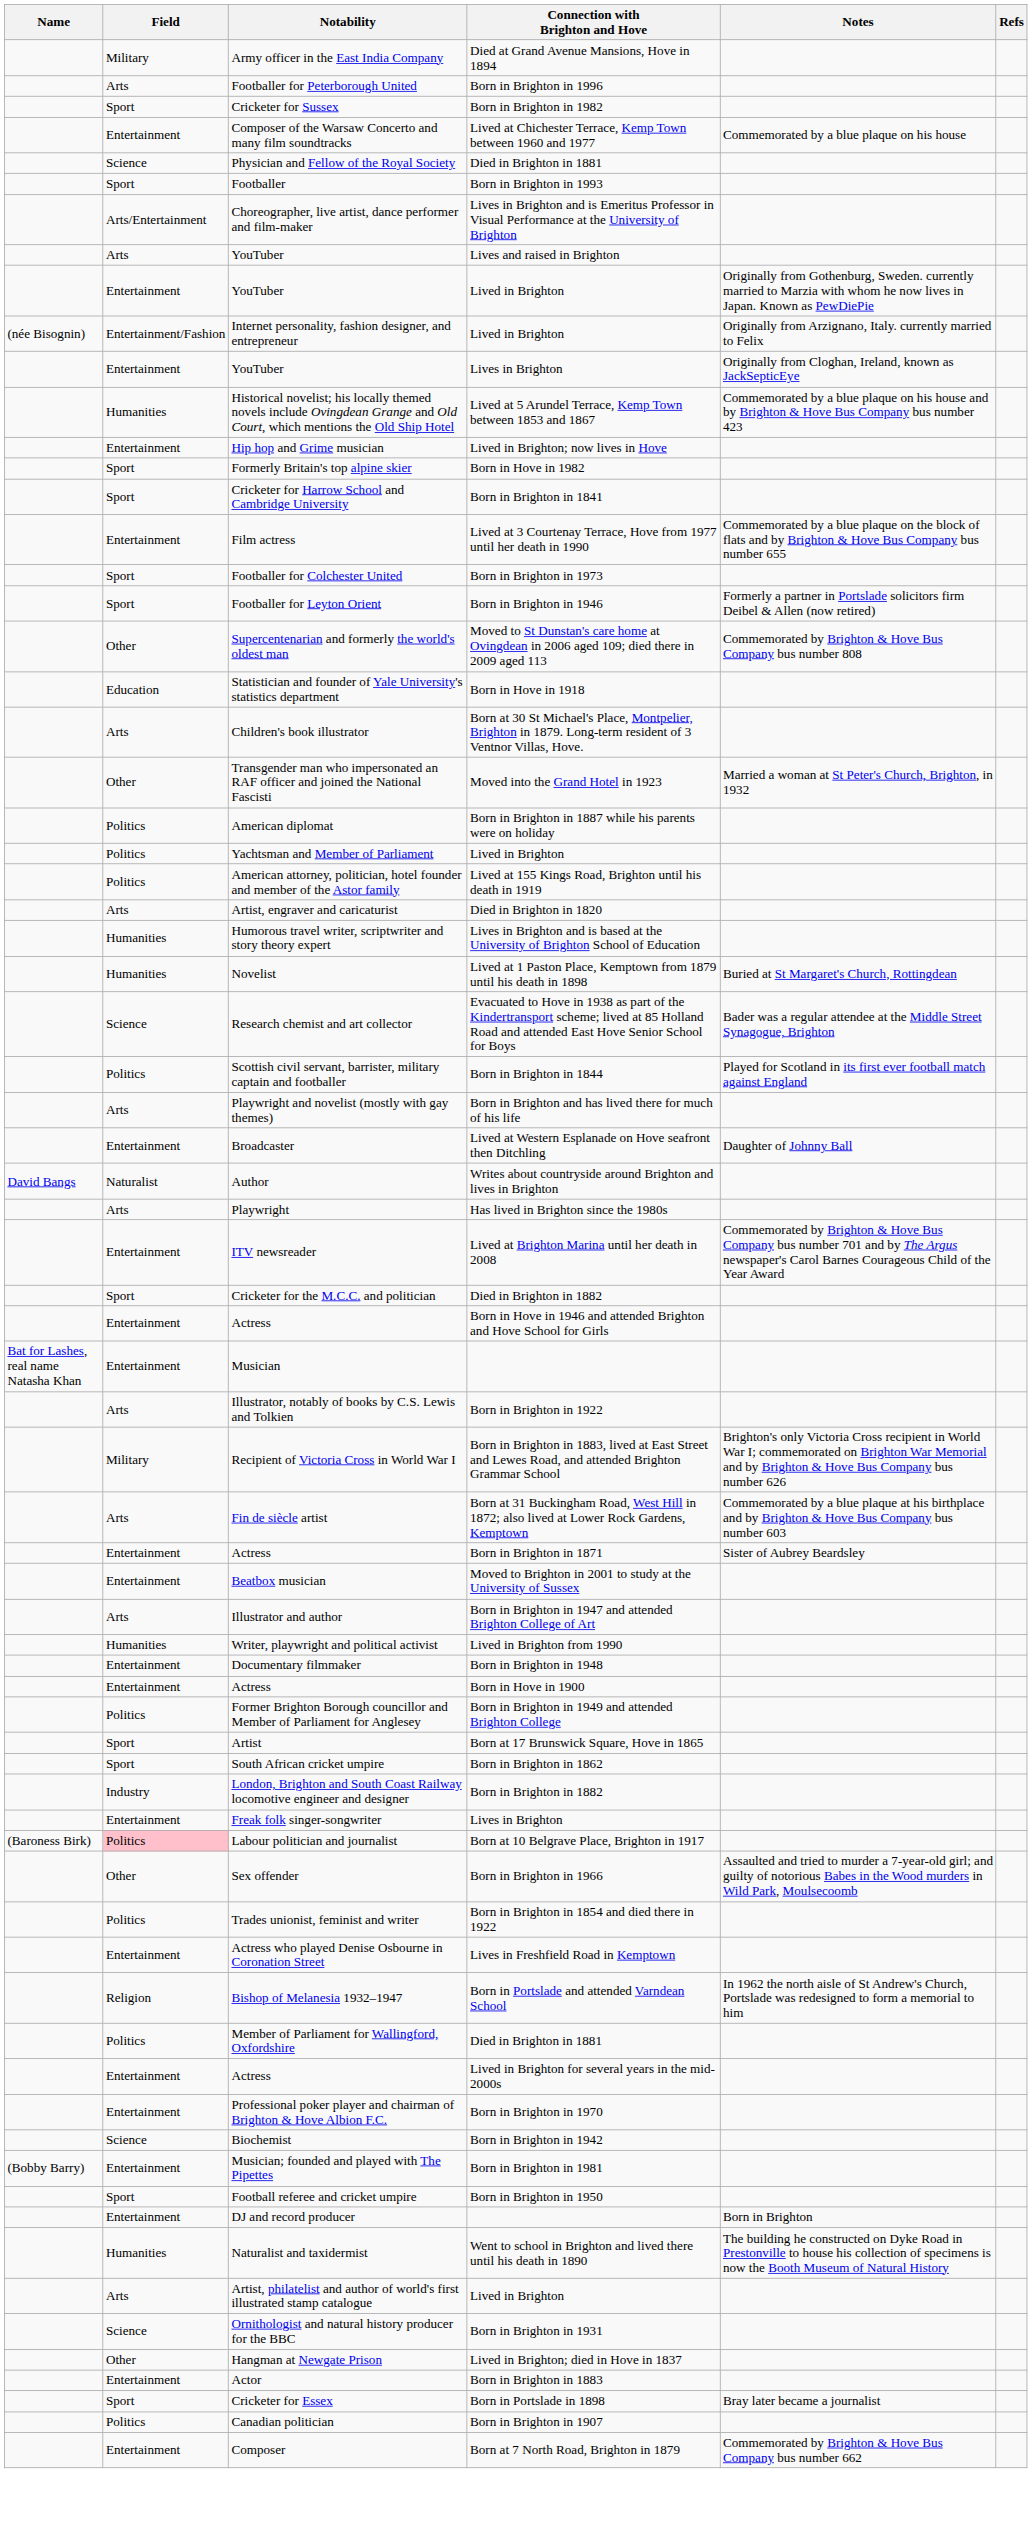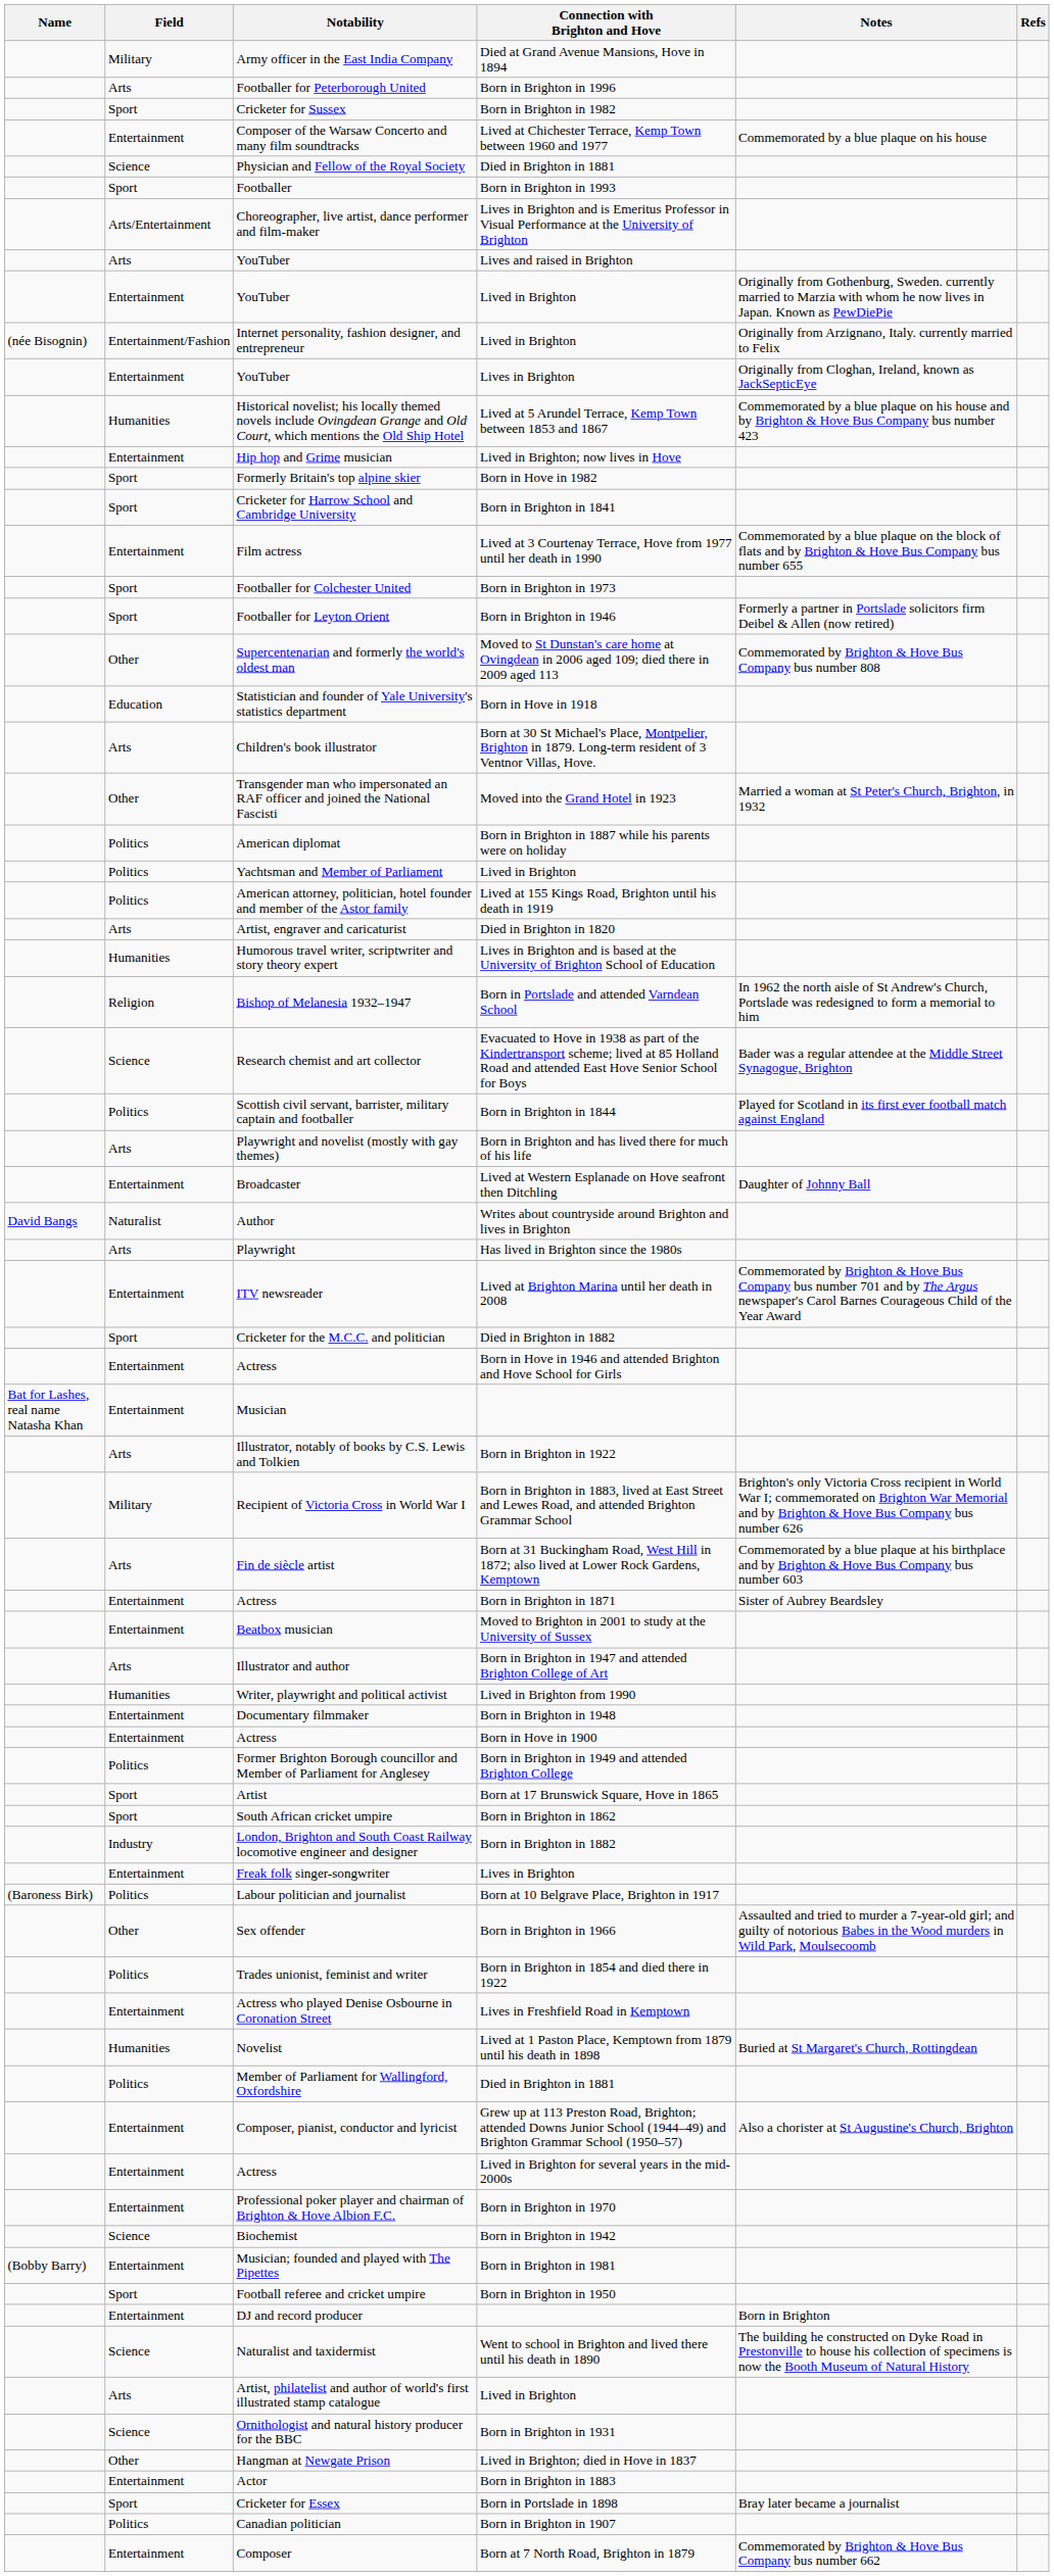 <table class="wikitable sortable">
 <tr>
 <th>Name</th>
 <th>Field</th>
 <th>Notability</th>
 <th class="unsortable">Connection with<br>Brighton and Hove</th>
 <th class="unsortable">Notes</th>
 <th class="unsortable">Refs</th>
 </tr>
 <tr>
 <td></td>
 <td>Military</td>
 <td>Army officer in the <a href='#'>East India Company</a></td>
 <td>Died at Grand Avenue Mansions, Hove in 1894 </td>
 <td></td>
 <td></td>
 </tr>
 <tr>
 <td></td>
 <td>Arts</td>
 <td>Footballer for <a href='#'>Peterborough United</a></td>
 <td>Born in Brighton in 1996</td>
 <td></td>
 </tr>
 <tr>
 <td></td>
 <td>Sport</td>
 <td>Cricketer for <a href='#'>Sussex</a></td>
 <td>Born in Brighton in 1982</td>
 <td></td>
 <td></td>
 </tr>
 <tr>
 <td></td>
 <td>Entertainment</td>
 <td>Composer of the Warsaw Concerto and many film soundtracks</td>
 <td>Lived at Chichester Terrace, <a href='#'>Kemp Town</a> between 1960 and 1977</td>
 <td>Commemorated by a blue plaque on his house</td>
 <td></td>
 </tr>
 <tr>
 <td></td>
 <td>Science</td>
 <td>Physician and <a href='#'>Fellow of the Royal Society</a></td>
 <td>Died in Brighton in 1881</td>
 <td></td>
 <td></td>
 </tr>
 <tr>
 <td></td>
 <td>Sport</td>
 <td>Footballer</td>
 <td>Born in Brighton in 1993</td>
 <td></td>
 <td></td>
 </tr>
 <tr>
 <td></td>
 <td>Arts/Entertainment</td>
 <td>Choreographer, live artist, dance performer and film-maker</td>
 <td>Lives in Brighton and is Emeritus Professor in Visual Performance at the <a href='#'>University of Brighton</a></td>
 <td></td>
 <td></td>
 </tr>
 <tr>
 <td></td>
 <td>Arts</td>
 <td>YouTuber</td>
 <td>Lives and raised in Brighton</td>
 <td></td>
 <td></td>
 </tr>
 <tr>
 <td></td>
 <td>Entertainment</td>
 <td>YouTuber</td>
 <td>Lived in Brighton</td>
 <td>Originally from Gothenburg, Sweden. currently married to Marzia with whom he now lives in Japan. Known as <a href='#'>PewDiePie</a></td>
 <td></td>
 </tr>
 <tr>
 <td> (née Bisognin)</td>
 <td>Entertainment/Fashion</td>
 <td>Internet personality, fashion designer, and entrepreneur</td>
 <td>Lived in Brighton</td>
 <td>Originally from Arzignano, Italy. currently married to Felix</td>
 <td></td>
 </tr>
 <tr>
 <td></td>
 <td>Entertainment</td>
 <td>YouTuber</td>
 <td>Lives in Brighton</td>
 <td>Originally from Cloghan, Ireland, known as <a href='#'>JackSepticEye</a></td>
 <td></td>
 </tr>
 <tr>
 <td></td>
 <td>Humanities</td>
 <td>Historical novelist; his locally themed novels include <em>Ovingdean Grange</em> and <em>Old Court</em>, which mentions the <a href='#'>Old Ship Hotel</a></td>
 <td>Lived at 5 Arundel Terrace, <a href='#'>Kemp Town</a> between 1853 and 1867</td>
 <td>Commemorated by a blue plaque on his house and by <a href='#'>Brighton & Hove Bus Company</a> bus number 423</td>
 <td><br></td>
 </tr>
 <tr>
 <td></td>
 <td>Entertainment</td>
 <td><a href='#'>Hip hop</a> and <a href='#'>Grime</a> musician</td>
 <td>Lived in Brighton; now lives in <a href='#'>Hove</a></td>
 <td></td>
 <td></td>
 </tr>
 <tr>
 <td></td>
 <td>Sport</td>
 <td>Formerly Britain's top <a href='#'>alpine skier</a></td>
 <td>Born in Hove in 1982</td>
 <td></td>
 <td></td>
 </tr>
 <tr>
 <td></td>
 <td>Sport</td>
 <td>Cricketer for <a href='#'>Harrow School</a> and <a href='#'>Cambridge University</a></td>
 <td>Born in Brighton in 1841</td>
 <td></td>
 <td></td>
 </tr>
 <tr>
 <td></td>
 <td>Entertainment</td>
 <td>Film actress</td>
 <td>Lived at 3 Courtenay Terrace, Hove from 1977 until her death in 1990</td>
 <td>Commemorated by a blue plaque on the block of flats and by <a href='#'>Brighton & Hove Bus Company</a> bus number 655</td>
 <td></td>
 </tr>
 <tr>
 <td></td>
 <td>Sport</td>
 <td>Footballer for <a href='#'>Colchester United</a></td>
 <td>Born in Brighton in 1973</td>
 <td></td>
 <td></td>
 </tr>
 <tr>
 <td></td>
 <td>Sport</td>
 <td>Footballer for <a href='#'>Leyton Orient</a></td>
 <td>Born in Brighton in 1946</td>
 <td>Formerly a partner in <a href='#'>Portslade</a> solicitors firm Deibel & Allen (now retired)</td>
 <td></td>
 </tr>
 <tr>
 <td></td>
 <td>Other</td>
 <td><a href='#'>Supercentenarian</a> and formerly <a href='#'>the world's oldest man</a></td>
 <td>Moved to <a href='#'>St Dunstan's care home</a> at <a href='#'>Ovingdean</a> in 2006 aged 109; died there in 2009 aged 113</td>
 <td>Commemorated by <a href='#'>Brighton & Hove Bus Company</a> bus number 808</td>
 <td></td>
 </tr>
 <tr>
 <td></td>
 <td>Education</td>
 <td>Statistician and founder of <a href='#'>Yale University</a>'s statistics department</td>
 <td>Born in Hove in 1918</td>
 <td></td>
 <td></td>
 </tr>
 <tr>
 <td></td>
 <td>Arts</td>
 <td>Children's book illustrator</td>
 <td>Born at 30 St Michael's Place, <a href='#'>Montpelier, Brighton</a> in 1879.  Long-term resident of 3 Ventnor Villas, Hove.</td>
 <td></td>
 <td></td>
 </tr>
 <tr>
 <td></td>
 <td>Other</td>
 <td>Transgender man who impersonated an RAF officer and joined the National Fascisti</td>
 <td>Moved into the <a href='#'>Grand Hotel</a> in 1923</td>
 <td>Married a woman at <a href='#'>St Peter's Church, Brighton</a>, in 1932</td>
 <td></td>
 </tr>
 <tr>
 <td></td>
 <td>Politics</td>
 <td>American diplomat</td>
 <td>Born in Brighton in 1887 while his parents were on holiday</td>
 <td></td>
 <td></td>
 </tr>
 <tr>
 <td></td>
 <td>Politics</td>
 <td>Yachtsman and <a href='#'>Member of Parliament</a></td>
 <td>Lived in Brighton</td>
 <td></td>
 <td></td>
 </tr>
 <tr>
 <td></td>
 <td>Politics</td>
 <td>American attorney, politician, hotel founder and member of the <a href='#'>Astor family</a></td>
 <td>Lived at 155 Kings Road, Brighton until his death in 1919</td>
 <td></td>
 <td></td>
 </tr>
 <tr>
 <td></td>
 <td>Arts</td>
 <td>Artist, engraver and caricaturist</td>
 <td>Died in Brighton in 1820</td>
 <td></td>
 <td></td>
 </tr>
 <tr>
 <td></td>
 <td>Humanities</td>
 <td>Humorous travel writer, scriptwriter and story theory expert</td>
 <td>Lives in Brighton and is based at the <a href='#'>University of Brighton</a> School of Education</td>
 <td></td>
 <td></td>
 </tr>
 <tr>
 <td></td>
-<td>Humanities</td>
-<td>Novelist</td>
-<td>Lived at 1 Paston Place, Kemptown from 1879 until his death in 1898</td>
-<td>Buried at <a href='#'>St Margaret's Church, Rottingdean</a></td>
+<td>Religion</td>
+<td><a href='#'>Bishop of Melanesia</a> 1932–1947</td>
+<td>Born in <a href='#'>Portslade</a> and attended <a href='#'>Varndean School</a></td>
+<td>In 1962 the north aisle of St Andrew's Church, Portslade was redesigned to form a memorial to him</td>
 <td></td>
 </tr>
 <tr>
 <td></td>
 <td>Science</td>
 <td>Research chemist and art collector</td>
 <td>Evacuated to Hove in 1938 as part of the <a href='#'>Kindertransport</a> scheme; lived at 85 Holland Road and attended East Hove Senior School for Boys</td>
 <td>Bader was a regular attendee at the <a href='#'>Middle Street Synagogue, Brighton</a></td>
 <td></td>
 </tr>
 <tr>
 <td></td>
 <td>Politics</td>
 <td>Scottish civil servant, barrister, military captain and footballer</td>
 <td>Born in Brighton in 1844</td>
 <td>Played for Scotland in <a href='#'>its first ever football match against England</a></td>
 <td></td>
 </tr>
 <tr>
 <td></td>
 <td>Arts</td>
 <td>Playwright and novelist (mostly with gay themes)</td>
 <td>Born in Brighton and has lived there for much of his life</td>
 <td></td>
 <td></td>
 </tr>
 <tr>
 <td></td>
 <td>Entertainment</td>
 <td>Broadcaster</td>
 <td>Lived at Western Esplanade on Hove seafront then Ditchling</td>
 <td>Daughter of <a href='#'>Johnny Ball</a></td>
 <td></td>
 </tr>
 <tr>
 <td><a href='#'>David Bangs</a></td>
 <td>Naturalist</td>
 <td>Author</td>
 <td>Writes about countryside around Brighton and lives in Brighton</td>
 <td></td>
 <td></td>
 </tr>
 <tr>
 <td></td>
 <td>Arts</td>
 <td>Playwright</td>
 <td>Has lived in Brighton since the 1980s</td>
 <td></td>
 <td></td>
 </tr>
 <tr>
 <td></td>
 <td>Entertainment</td>
 <td><a href='#'>ITV</a> newsreader</td>
 <td>Lived at <a href='#'>Brighton Marina</a> until her death in 2008</td>
 <td>Commemorated by <a href='#'>Brighton & Hove Bus Company</a> bus number 701 and by <em><a href='#'>The Argus</a></em> newspaper's Carol Barnes Courageous Child of the Year Award</td>
 <td></td>
 </tr>
 <tr>
 <td></td>
 <td>Sport</td>
 <td>Cricketer for the <a href='#'>M.C.C.</a> and politician</td>
 <td>Died in Brighton in 1882</td>
 <td></td>
 <td></td>
 </tr>
 <tr>
 <td></td>
 <td>Entertainment</td>
 <td>Actress</td>
 <td>Born in Hove in 1946 and attended Brighton and Hove School for Girls</td>
 <td></td>
 <td></td>
 </tr>
 <tr>
 <td><a href='#'>Bat for Lashes</a>, real name Natasha Khan</td>
 <td>Entertainment</td>
 <td>Musician</td>
 <td></td>
 <td></td>
 <td></td>
 </tr>
 <tr>
 <td></td>
 <td>Arts</td>
 <td>Illustrator, notably of books by C.S. Lewis and Tolkien</td>
 <td>Born in Brighton in 1922</td>
 <td></td>
 <td></td>
 </tr>
 <tr>
 <td></td>
 <td>Military</td>
 <td>Recipient of <a href='#'>Victoria Cross</a> in World War I</td>
 <td>Born in Brighton in 1883, lived at East Street and Lewes Road, and attended Brighton Grammar School</td>
 <td>Brighton's only Victoria Cross recipient in World War I; commemorated on <a href='#'>Brighton War Memorial</a> and by <a href='#'>Brighton & Hove Bus Company</a> bus number 626</td>
 <td></td>
 </tr>
 <tr>
 <td></td>
 <td>Arts</td>
 <td><a href='#'>Fin de siècle</a> artist</td>
 <td>Born at 31 Buckingham Road, <a href='#'>West Hill</a> in 1872; also lived at Lower Rock Gardens, <a href='#'>Kemptown</a></td>
 <td>Commemorated by a blue plaque at his birthplace and by <a href='#'>Brighton & Hove Bus Company</a> bus number 603</td>
 <td></td>
 </tr>
 <tr>
 <td></td>
 <td>Entertainment</td>
 <td>Actress</td>
 <td>Born in Brighton in 1871</td>
 <td>Sister of Aubrey Beardsley</td>
 <td></td>
 </tr>
 <tr>
 <td></td>
 <td>Entertainment</td>
 <td><a href='#'>Beatbox</a> musician</td>
 <td>Moved to Brighton in 2001 to study at the <a href='#'>University of Sussex</a></td>
 <td></td>
 <td></td>
 </tr>
 <tr>
 <td></td>
 <td>Arts</td>
 <td>Illustrator and author</td>
 <td>Born in Brighton in 1947 and attended <a href='#'>Brighton College of Art</a></td>
 <td></td>
 <td></td>
 </tr>
 <tr>
 <td></td>
 <td>Humanities</td>
 <td>Writer, playwright and political activist</td>
 <td>Lived in Brighton from 1990</td>
 <td></td>
 <td></td>
 </tr>
 <tr>
 <td></td>
 <td>Entertainment</td>
 <td>Documentary filmmaker</td>
 <td>Born in Brighton in 1948</td>
 <td></td>
 <td></td>
 </tr>
 <tr>
 <td></td>
 <td>Entertainment</td>
 <td>Actress</td>
 <td>Born in Hove in 1900</td>
 <td></td>
 <td></td>
 </tr>
 <tr>
 <td></td>
 <td>Politics</td>
 <td>Former Brighton Borough councillor and Member of Parliament for Anglesey</td>
 <td>Born in Brighton in 1949 and attended <a href='#'>Brighton College</a></td>
 <td></td>
 <td></td>
 </tr>
 <tr>
 <td></td>
 <td>Sport</td>
 <td>Artist</td>
 <td>Born at 17 Brunswick Square, Hove in 1865</td>
 <td></td>
 <td></td>
 </tr>
 <tr>
 <td></td>
 <td>Sport</td>
 <td>South African cricket umpire</td>
 <td>Born in Brighton in 1862</td>
 <td></td>
 <td></td>
 </tr>
 <tr>
 <td></td>
 <td>Industry</td>
 <td><a href='#'>London, Brighton and South Coast Railway</a> locomotive engineer and designer</td>
 <td>Born in Brighton in 1882</td>
 <td></td>
 <td></td>
 </tr>
 <tr>
 <td></td>
 <td>Entertainment</td>
 <td><a href='#'>Freak folk</a> singer-songwriter</td>
 <td>Lives in Brighton</td>
 <td></td>
 <td></td>
 </tr>
 <tr>
 <td> (Baroness Birk)</td>
-<td style="background: pink;">Politics</td>
+<td>Politics</td>
 <td>Labour politician and journalist</td>
 <td>Born at 10 Belgrave Place, Brighton in 1917</td>
 <td></td>
 <td></td>
 </tr>
 <tr>
 <td></td>
 <td>Other</td>
 <td>Sex offender</td>
 <td>Born in Brighton in 1966</td>
 <td>Assaulted and tried to murder a 7-year-old girl; and guilty of notorious <a href='#'>Babes in the Wood murders</a> in <a href='#'>Wild Park</a>, <a href='#'>Moulsecoomb</a></td>
 <td></td>
 </tr>
 <tr>
 <td></td>
 <td>Politics</td>
 <td>Trades unionist, feminist and writer</td>
 <td>Born in Brighton in 1854 and died there in 1922</td>
 <td></td>
 <td></td>
 </tr>
 <tr>
 <td></td>
 <td>Entertainment</td>
 <td>Actress who played Denise Osbourne in <a href='#'>Coronation Street</a></td>
 <td>Lives in Freshfield Road in <a href='#'>Kemptown</a></td>
 <td></td>
 <td></td>
 </tr>
 <tr>
 <td></td>
-<td>Religion</td>
-<td><a href='#'>Bishop of Melanesia</a> 1932–1947</td>
-<td>Born in <a href='#'>Portslade</a> and attended <a href='#'>Varndean School</a></td>
-<td>In 1962 the north aisle of St Andrew's Church, Portslade was redesigned to form a memorial to him</td>
+<td>Humanities</td>
+<td>Novelist</td>
+<td>Lived at 1 Paston Place, Kemptown from 1879 until his death in 1898</td>
+<td>Buried at <a href='#'>St Margaret's Church, Rottingdean</a></td>
 <td></td>
 </tr>
 <tr>
 <td></td>
 <td>Politics</td>
 <td>Member of Parliament for <a href='#'>Wallingford, Oxfordshire</a></td>
 <td>Died in Brighton in 1881</td>
 <td></td>
+<td></td>
+</tr>
+<tr>
+<td></td>
+<td>Entertainment</td>
+<td>Composer, pianist, conductor and lyricist</td>
+<td>Grew up at 113 Preston Road, Brighton; attended Downs Junior School (1944–49) and Brighton Grammar School (1950–57)</td>
+<td>Also a chorister at <a href='#'>St Augustine's Church, Brighton</a></td>
 <td></td>
 </tr>
 <tr>
 <td></td>
 <td>Entertainment</td>
 <td>Actress</td>
 <td>Lived in Brighton for several years in the mid-2000s</td>
 <td></td>
 <td></td>
 </tr>
 <tr>
 <td></td>
 <td>Entertainment</td>
 <td>Professional poker player and chairman of <a href='#'>Brighton & Hove Albion F.C.</a></td>
 <td>Born in Brighton in 1970</td>
 <td></td>
 <td></td>
 </tr>
 <tr>
 <td></td>
 <td>Science</td>
 <td>Biochemist</td>
 <td>Born in Brighton in 1942</td>
 <td></td>
 <td></td>
 </tr>
 <tr>
 <td> (Bobby Barry)</td>
 <td>Entertainment</td>
 <td>Musician; founded and played with <a href='#'>The Pipettes</a></td>
 <td>Born in Brighton in 1981</td>
 <td></td>
 <td></td>
 </tr>
 <tr>
 <td></td>
 <td>Sport</td>
 <td>Football referee and cricket umpire</td>
 <td>Born in Brighton in 1950</td>
 <td></td>
 <td></td>
 </tr>
 <tr>
 <td></td>
 <td>Entertainment</td>
 <td>DJ and record producer</td>
 <td></td>
 <td>Born in Brighton</td>
 <td></td>
 </tr>
 <tr>
 <td></td>
-<td>Humanities</td>
+<td>Science</td>
 <td>Naturalist and taxidermist</td>
 <td>Went to school in Brighton and lived there until his death in 1890</td>
 <td>The building he constructed on Dyke Road in <a href='#'>Prestonville</a> to house his collection of specimens is now the <a href='#'>Booth Museum of Natural History</a></td>
 <td></td>
 </tr>
 <tr>
 <td></td>
 <td>Arts</td>
 <td>Artist, <a href='#'>philatelist</a> and author of world's first illustrated stamp catalogue</td>
 <td>Lived in Brighton</td>
 <td></td>
 <td></td>
 </tr>
 <tr>
 <td></td>
 <td>Science</td>
 <td><a href='#'>Ornithologist</a> and natural history producer for the BBC</td>
 <td>Born in Brighton in 1931</td>
 <td></td>
 <td></td>
 </tr>
 <tr>
 <td></td>
 <td>Other</td>
 <td>Hangman at <a href='#'>Newgate Prison</a></td>
 <td>Lived in Brighton; died in Hove in 1837</td>
 <td></td>
 <td></td>
 </tr>
 <tr>
 <td></td>
 <td>Entertainment</td>
 <td>Actor</td>
 <td>Born in Brighton in 1883</td>
 <td></td>
 <td></td>
 </tr>
 <tr>
 <td></td>
 <td>Sport</td>
 <td>Cricketer for <a href='#'>Essex</a></td>
 <td>Born in Portslade in 1898</td>
 <td>Bray later became a journalist</td>
 <td></td>
 </tr>
 <tr>
 <td></td>
 <td>Politics</td>
 <td>Canadian politician</td>
 <td>Born in Brighton in 1907</td>
 <td></td>
 <td></td>
 </tr>
 <tr>
 <td></td>
 <td>Entertainment</td>
 <td>Composer</td>
 <td>Born at 7 North Road, Brighton in 1879</td>
 <td>Commemorated by <a href='#'>Brighton & Hove Bus Company</a> bus number 662</td>
 <td></td>
 </tr>
 </table>
